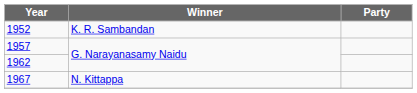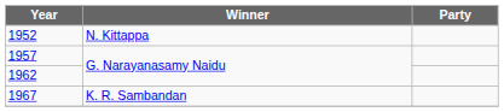 <table class="wikitable" width="70%">
 <tr>
 <th style="background-color:#666666; color:white">Year</th>
 <th style="background-color:#666666; color:white">Winner</th>
 <th style="background-color:#666666; color:white" colspan="2">Party</th>
 </tr>
 <tr>
 <td><a href='#'>1952</a></td>
-<td><a href='#'>K. R. Sambandan</a></td>
+<td><a href='#'>N. Kittappa</a></td>
 <td></td>
 </tr>
 <tr>
 <td><a href='#'>1957</a></td>
 <td rowspan=2><a href='#'>G. Narayanasamy Naidu</a></td>
 <td></td>
 </tr>
 <tr>
 <td><a href='#'>1962</a></td>
 </tr>
 <tr>
 <td><a href='#'>1967</a></td>
-<td><a href='#'>N. Kittappa</a></td>
+<td><a href='#'>K. R. Sambandan</a></td>
 <td></td>
 </tr>
 <tr>
 </tr>
 </table>
